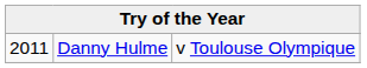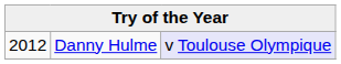 <table class="wikitable">
 <tr>
 <th style="background:#efefef;" colspan="14">Try of the Year</th>
 </tr>
 <tr style="background:#efefef;">
 </tr>
 <tr>
-<td>2011</td>
+<td>2012</td>
 <td><a href='#'>Danny Hulme</a></td>
-<td>v <a href='#'>Toulouse Olympique</a></td>
+<td style="background: lavender;">v <a href='#'>Toulouse Olympique</a></td>
 </tr>
 <tr>
 </tr>
 </table>
